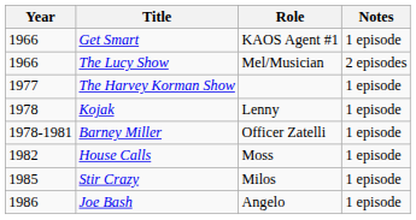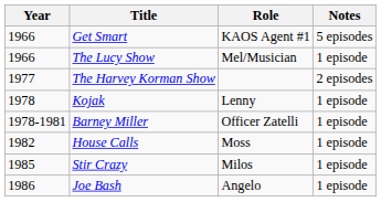 <table class="wikitable">
 <tr>
 <th>Year</th>
 <th>Title</th>
 <th>Role</th>
 <th>Notes</th>
 </tr>
 <tr>
 <td>1966</td>
 <td><em><a href='#'>Get Smart</a></em></td>
 <td>KAOS Agent #1</td>
-<td>1 episode</td>
+<td>5 episodes</td>
 </tr>
 <tr>
 <td>1966</td>
 <td><em><a href='#'>The Lucy Show</a></em></td>
 <td>Mel/Musician</td>
-<td>2 episodes</td>
+<td>1 episode</td>
 </tr>
 <tr>
 <td>1977</td>
 <td><em><a href='#'>The Harvey Korman Show</a></em></td>
 <td></td>
-<td>1 episode</td>
+<td>2 episodes</td>
 </tr>
 <tr>
 <td>1978</td>
 <td><em><a href='#'>Kojak</a></em></td>
 <td>Lenny</td>
 <td>1 episode</td>
 </tr>
 <tr>
 <td>1978-1981</td>
 <td><em><a href='#'>Barney Miller</a></em></td>
 <td>Officer Zatelli</td>
 <td>1 episode</td>
 </tr>
 <tr>
 <td>1982</td>
 <td><em><a href='#'>House Calls</a></em></td>
 <td>Moss</td>
 <td>1 episode</td>
 </tr>
 <tr>
 <td>1985</td>
 <td><em><a href='#'>Stir Crazy</a></em></td>
 <td>Milos</td>
 <td>1 episode</td>
 </tr>
 <tr>
 <td>1986</td>
 <td><em><a href='#'>Joe Bash</a></em></td>
 <td>Angelo</td>
 <td>1 episode</td>
 </tr>
 </table>
